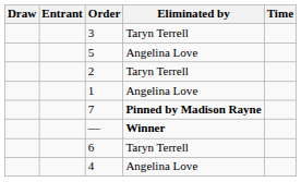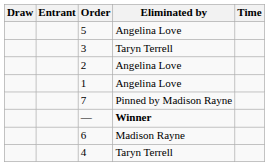 <table class="wikitable sortable">
 <tr>
 <th>Draw</th>
 <th>Entrant</th>
 <th>Order</th>
 <th>Eliminated by</th>
 <th>Time</th>
 </tr>
 <tr>
 <td></td>
 <td></td>
+<td>5</td>
+<td>Angelina Love</td>
+<td></td>
+</tr>
+<tr>
+<td></td>
+<td></td>
 <td>3</td>
 <td>Taryn Terrell</td>
 <td></td>
 </tr>
 <tr>
 <td></td>
 <td></td>
-<td>5</td>
+<td>2</td>
 <td>Angelina Love</td>
-<td></td>
-</tr>
-<tr>
-<td></td>
-<td></td>
-<td>2</td>
-<td>Taryn Terrell</td>
 <td></td>
 </tr>
 <tr>
 <td></td>
 <td></td>
 <td>1</td>
 <td>Angelina Love</td>
 <td></td>
 </tr>
 <tr>
 <td></td>
 <td></td>
 <td>7</td>
-<td><strong>Pinned by Madison Rayne</strong></td>
+<td>Pinned by Madison Rayne</td>
 <td></td>
 </tr>
 <tr>
 <td></td>
 <td><strong></strong></td>
 <td><strong>—</strong></td>
 <td><strong>Winner</strong></td>
 <td></td>
 </tr>
 <tr>
 <td></td>
 <td></td>
 <td>6</td>
-<td>Taryn Terrell</td>
+<td>Madison Rayne</td>
 <td></td>
 </tr>
 <tr>
 <td></td>
 <td></td>
 <td>4</td>
-<td>Angelina Love</td>
+<td>Taryn Terrell</td>
 <td></td>
 </tr>
 </table>
